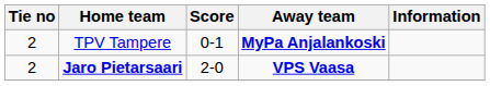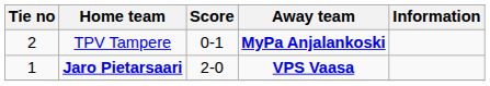 <table class="wikitable" style="text-align:center">
 <tr>
 <th style= width="40px">Tie no</th>
 <th style= width="150px">Home team</th>
 <th style= width="60px">Score</th>
 <th style= width="150px">Away team</th>
 <th style= width="30px">Information</th>
 </tr>
 <tr>
 <td>2</td>
 <td><a href='#'>TPV Tampere</a></td>
 <td>0-1</td>
 <td><strong><a href='#'>MyPa Anjalankoski</a></strong></td>
 <td></td>
 </tr>
 <tr>
-<td>2</td>
+<td>1</td>
 <td><strong><a href='#'>Jaro Pietarsaari</a></strong></td>
 <td>2-0</td>
 <td><strong><a href='#'>VPS Vaasa</a></strong></td>
 <td></td>
 </tr>
 <tr>
 </tr>
 </table>
